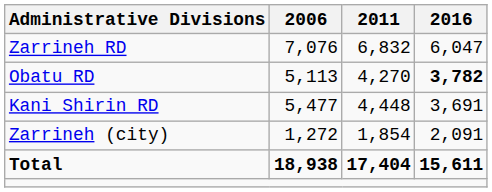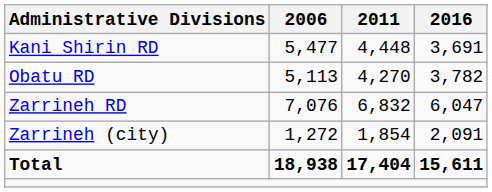 <table class="wikitable">
 <tr>
 <th>Administrative Divisions</th>
 <th>2006</th>
 <th>2011</th>
 <th>2016</th>
 </tr>
 <tr>
-<td><a href='#'>Zarrineh RD</a></td>
-<td style="text-align: right;">7,076</td>
-<td style="text-align: right;">6,832</td>
-<td style="text-align: right;">6,047</td>
+<td><a href='#'>Kani Shirin RD</a></td>
+<td style="text-align: right;">5,477</td>
+<td style="text-align: right;">4,448</td>
+<td style="text-align: right;">3,691</td>
 </tr>
 <tr>
 <td><a href='#'>Obatu RD</a></td>
 <td style="text-align: right;">5,113</td>
 <td style="text-align: right;">4,270</td>
-<td style="text-align: right;"><strong>3,782</strong></td>
+<td style="text-align: right;">3,782</td>
 </tr>
 <tr>
-<td><a href='#'>Kani Shirin RD</a></td>
-<td style="text-align: right;">5,477</td>
-<td style="text-align: right;">4,448</td>
-<td style="text-align: right;">3,691</td>
+<td><a href='#'>Zarrineh RD</a></td>
+<td style="text-align: right;">7,076</td>
+<td style="text-align: right;">6,832</td>
+<td style="text-align: right;">6,047</td>
 </tr>
 <tr>
 <td><a href='#'>Zarrineh</a> (city)</td>
 <td style="text-align: right;">1,272</td>
 <td style="text-align: right;">1,854</td>
 <td style="text-align: right;">2,091</td>
 </tr>
 <tr>
 <td><strong>Total</strong></td>
 <td style="text-align: right;"><strong>18,938</strong></td>
 <td style="text-align: right;"><strong>17,404</strong></td>
 <td style="text-align: right;"><strong>15,611</strong></td>
 </tr>
 <tr>
 <td colspan=4></td>
 </tr>
 </table>
